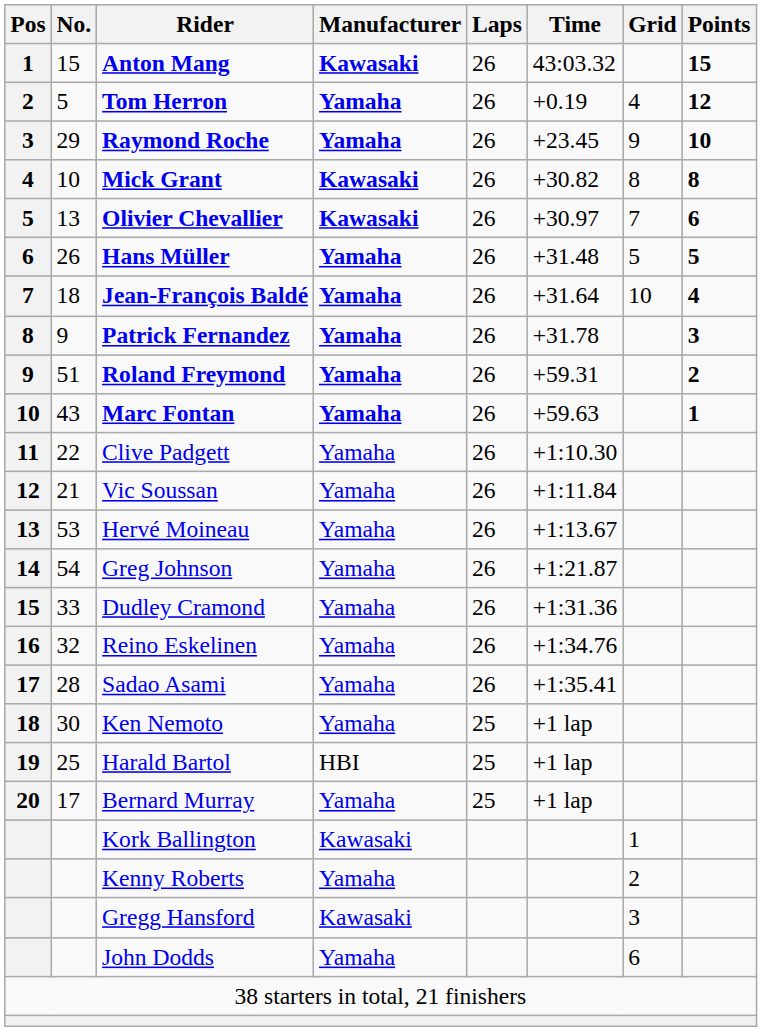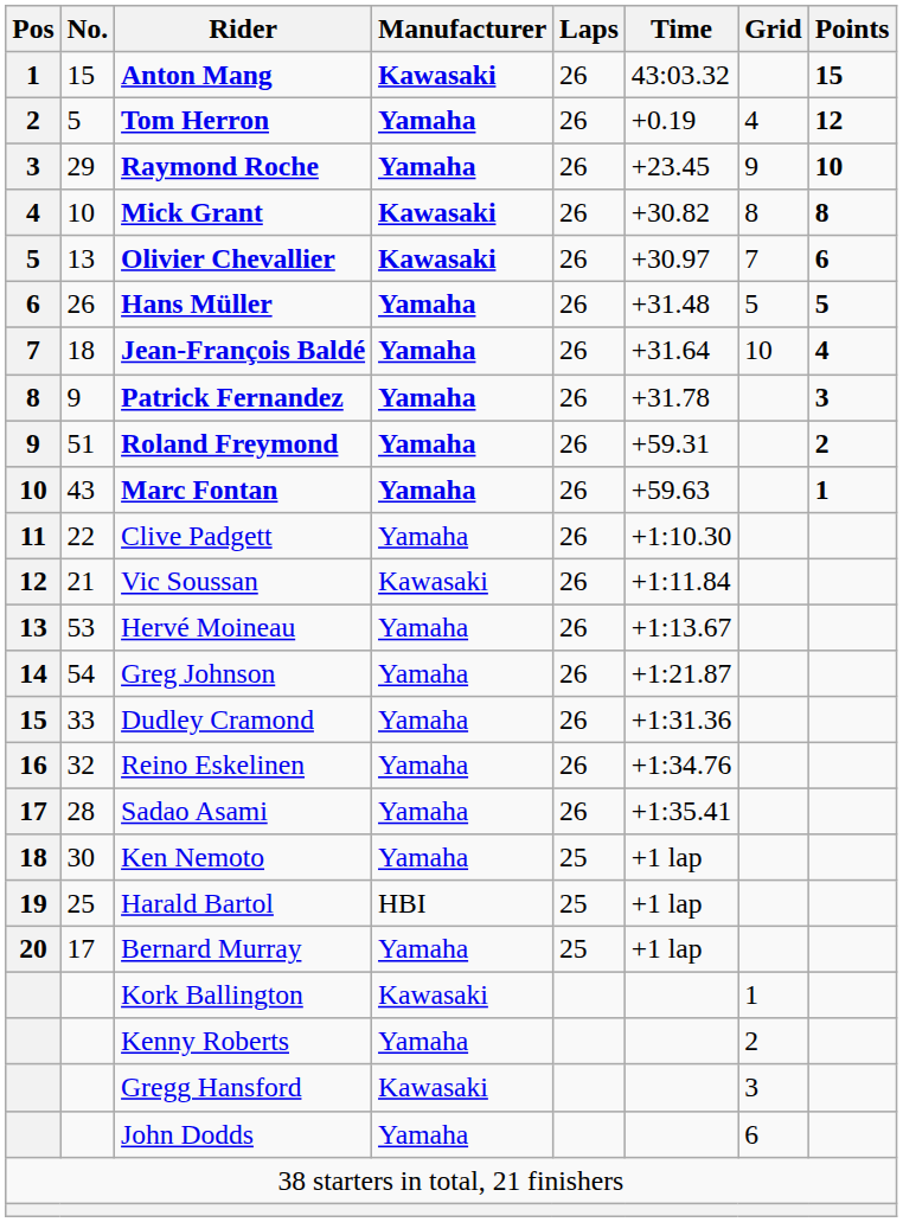 <table class="wikitable" style="font-size: 95%;">
 <tr>
 <th>Pos</th>
 <th>No.</th>
 <th>Rider</th>
 <th>Manufacturer</th>
 <th>Laps</th>
 <th>Time</th>
 <th>Grid</th>
 <th>Points</th>
 </tr>
 <tr>
 <th>1</th>
 <td>15</td>
 <td> <strong><a href='#'>Anton Mang</a></strong></td>
 <td><strong><a href='#'>Kawasaki</a></strong></td>
 <td>26</td>
 <td>43:03.32</td>
 <td></td>
 <td><strong>15</strong></td>
 </tr>
 <tr>
 <th>2</th>
 <td>5</td>
 <td> <strong><a href='#'>Tom Herron</a></strong></td>
 <td><strong><a href='#'>Yamaha</a></strong></td>
 <td>26</td>
 <td>+0.19</td>
 <td>4</td>
 <td><strong>12</strong></td>
 </tr>
 <tr>
 <th>3</th>
 <td>29</td>
 <td> <strong><a href='#'>Raymond Roche</a></strong></td>
 <td><strong><a href='#'>Yamaha</a></strong></td>
 <td>26</td>
 <td>+23.45</td>
 <td>9</td>
 <td><strong>10</strong></td>
 </tr>
 <tr>
 <th>4</th>
 <td>10</td>
 <td> <strong><a href='#'>Mick Grant</a></strong></td>
 <td><strong><a href='#'>Kawasaki</a></strong></td>
 <td>26</td>
 <td>+30.82</td>
 <td>8</td>
 <td><strong>8</strong></td>
 </tr>
 <tr>
 <th>5</th>
 <td>13</td>
 <td> <strong><a href='#'>Olivier Chevallier</a></strong></td>
 <td><strong><a href='#'>Kawasaki</a></strong></td>
 <td>26</td>
 <td>+30.97</td>
 <td>7</td>
 <td><strong>6</strong></td>
 </tr>
 <tr>
 <th>6</th>
 <td>26</td>
 <td> <strong><a href='#'>Hans Müller</a></strong></td>
 <td><strong><a href='#'>Yamaha</a></strong></td>
 <td>26</td>
 <td>+31.48</td>
 <td>5</td>
 <td><strong>5</strong></td>
 </tr>
 <tr>
 <th>7</th>
 <td>18</td>
 <td> <strong><a href='#'>Jean-François Baldé</a></strong></td>
 <td><strong><a href='#'>Yamaha</a></strong></td>
 <td>26</td>
 <td>+31.64</td>
 <td>10</td>
 <td><strong>4</strong></td>
 </tr>
 <tr>
 <th>8</th>
 <td>9</td>
 <td> <strong><a href='#'>Patrick Fernandez</a></strong></td>
 <td><strong><a href='#'>Yamaha</a></strong></td>
 <td>26</td>
 <td>+31.78</td>
 <td></td>
 <td><strong>3</strong></td>
 </tr>
 <tr>
 <th>9</th>
 <td>51</td>
 <td> <strong><a href='#'>Roland Freymond</a></strong></td>
 <td><strong><a href='#'>Yamaha</a></strong></td>
 <td>26</td>
 <td>+59.31</td>
 <td></td>
 <td><strong>2</strong></td>
 </tr>
 <tr>
 <th>10</th>
 <td>43</td>
 <td> <strong><a href='#'>Marc Fontan</a></strong></td>
 <td><strong><a href='#'>Yamaha</a></strong></td>
 <td>26</td>
 <td>+59.63</td>
 <td></td>
 <td><strong>1</strong></td>
 </tr>
 <tr>
 <th>11</th>
 <td>22</td>
 <td> <a href='#'>Clive Padgett</a></td>
 <td><a href='#'>Yamaha</a></td>
 <td>26</td>
 <td>+1:10.30</td>
 <td></td>
 <td></td>
 </tr>
 <tr>
 <th>12</th>
 <td>21</td>
 <td> <a href='#'>Vic Soussan</a></td>
-<td><a href='#'>Yamaha</a></td>
+<td><a href='#'>Kawasaki</a></td>
 <td>26</td>
 <td>+1:11.84</td>
 <td></td>
 <td></td>
 </tr>
 <tr>
 <th>13</th>
 <td>53</td>
 <td> <a href='#'>Hervé Moineau</a></td>
 <td><a href='#'>Yamaha</a></td>
 <td>26</td>
 <td>+1:13.67</td>
 <td></td>
 <td></td>
 </tr>
 <tr>
 <th>14</th>
 <td>54</td>
 <td> <a href='#'>Greg Johnson</a></td>
 <td><a href='#'>Yamaha</a></td>
 <td>26</td>
 <td>+1:21.87</td>
 <td></td>
 <td></td>
 </tr>
 <tr>
 <th>15</th>
 <td>33</td>
 <td> <a href='#'>Dudley Cramond</a></td>
 <td><a href='#'>Yamaha</a></td>
 <td>26</td>
 <td>+1:31.36</td>
 <td></td>
 <td></td>
 </tr>
 <tr>
 <th>16</th>
 <td>32</td>
 <td> <a href='#'>Reino Eskelinen</a></td>
 <td><a href='#'>Yamaha</a></td>
 <td>26</td>
 <td>+1:34.76</td>
 <td></td>
 <td></td>
 </tr>
 <tr>
 <th>17</th>
 <td>28</td>
 <td> <a href='#'>Sadao Asami</a></td>
 <td><a href='#'>Yamaha</a></td>
 <td>26</td>
 <td>+1:35.41</td>
 <td></td>
 <td></td>
 </tr>
 <tr>
 <th>18</th>
 <td>30</td>
 <td> <a href='#'>Ken Nemoto</a></td>
 <td><a href='#'>Yamaha</a></td>
 <td>25</td>
 <td>+1 lap</td>
 <td></td>
 <td></td>
 </tr>
 <tr>
 <th>19</th>
 <td>25</td>
 <td> <a href='#'>Harald Bartol</a></td>
 <td>HBI</td>
 <td>25</td>
 <td>+1 lap</td>
 <td></td>
 <td></td>
 </tr>
 <tr>
 <th>20</th>
 <td>17</td>
 <td> <a href='#'>Bernard Murray</a></td>
 <td><a href='#'>Yamaha</a></td>
 <td>25</td>
 <td>+1 lap</td>
 <td></td>
 <td></td>
 </tr>
 <tr>
 <th></th>
 <td></td>
 <td> <a href='#'>Kork Ballington</a></td>
 <td><a href='#'>Kawasaki</a></td>
 <td></td>
 <td></td>
 <td>1</td>
 <td></td>
 </tr>
 <tr>
 <th></th>
 <td></td>
 <td> <a href='#'>Kenny Roberts</a></td>
 <td><a href='#'>Yamaha</a></td>
 <td></td>
 <td></td>
 <td>2</td>
 <td></td>
 </tr>
 <tr>
 <th></th>
 <td></td>
 <td> <a href='#'>Gregg Hansford</a></td>
 <td><a href='#'>Kawasaki</a></td>
 <td></td>
 <td></td>
 <td>3</td>
 <td></td>
 </tr>
 <tr>
 <th></th>
 <td></td>
 <td> <a href='#'>John Dodds</a></td>
 <td><a href='#'>Yamaha</a></td>
 <td></td>
 <td></td>
 <td>6</td>
 <td></td>
 </tr>
 <tr>
 <td colspan=8 align=center>38 starters in total, 21 finishers</td>
 </tr>
 <tr>
 <th colspan=8></th>
 </tr>
 </table>
